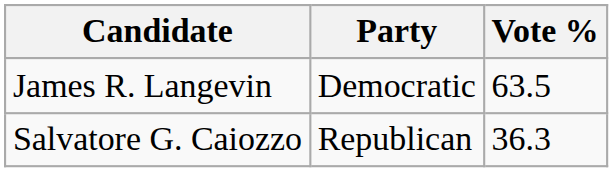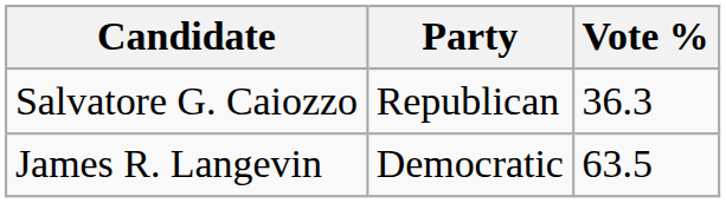 <table class="wikitable">
 <tr>
 <th>Candidate</th>
 <th>Party</th>
 <th>Vote %</th>
 </tr>
 <tr>
+<td>Salvatore G. Caiozzo</td>
+<td>Republican</td>
+<td>36.3</td>
+</tr>
+<tr>
 <td>James R. Langevin</td>
 <td>Democratic</td>
 <td>63.5</td>
 </tr>
-<tr>
-<td>Salvatore G. Caiozzo</td>
-<td>Republican</td>
-<td>36.3</td>
-</tr>
 </table>
